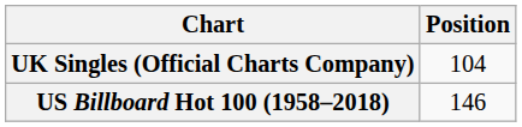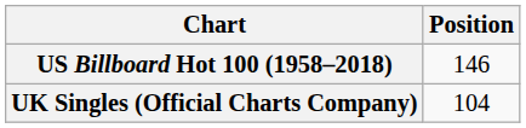 <table class="wikitable plainrowheaders">
 <tr>
 <th scope="col">Chart</th>
 <th scope="col">Position</th>
 </tr>
 <tr>
+<th scope="row">US <em>Billboard</em> Hot 100 (1958–2018)</th>
+<td style="text-align:center;">146</td>
+</tr>
+<tr>
 <th scope="row">UK Singles (Official Charts Company)</th>
 <td align="center">104</td>
 </tr>
-<tr>
-<th scope="row">US <em>Billboard</em> Hot 100 (1958–2018)</th>
-<td style="text-align:center;">146</td>
-</tr>
 </table>
